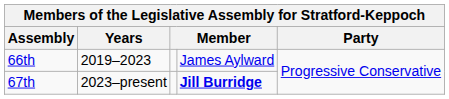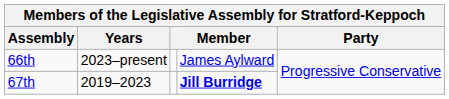 <table class="wikitable" align=centre>
 <tr>
 <th colspan=5>Members of the Legislative Assembly for Stratford-Keppoch</th>
 </tr>
 <tr>
 <th>Assembly</th>
 <th>Years</th>
 <th colspan="2">Member</th>
 <th>Party</th>
 </tr>
 <tr>
 <td><a href='#'>66th</a></td>
-<td>2019–2023</td>
+<td>2023–present</td>
 <td></td>
 <td><a href='#'>James Aylward</a></td>
 <td rowspan=2><a href='#'>Progressive Conservative</a></td>
 </tr>
 <tr>
 <td><a href='#'>67th</a></td>
-<td>2023–present</td>
+<td>2019–2023</td>
 <td></td>
 <td><strong><a href='#'>Jill Burridge</a></strong></td>
 </tr>
 </table>
